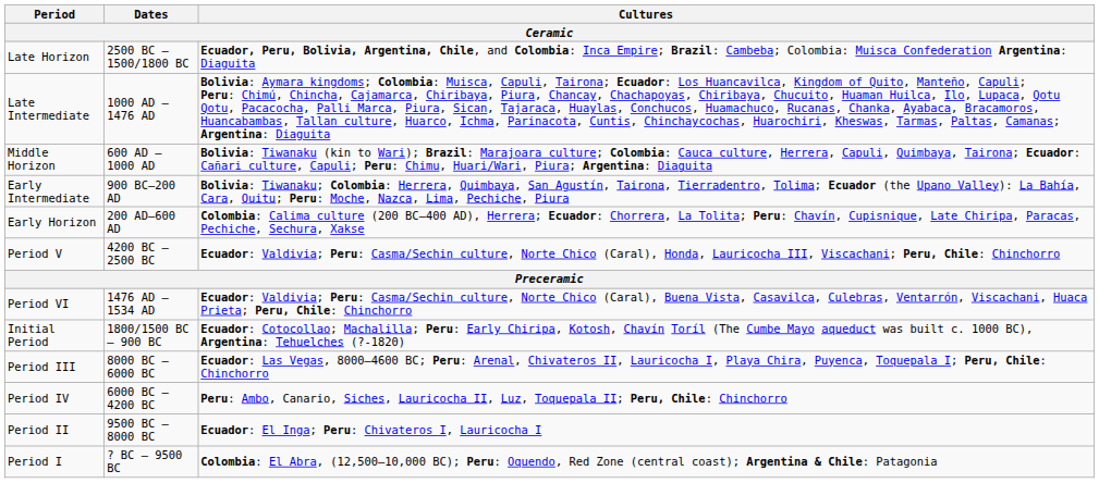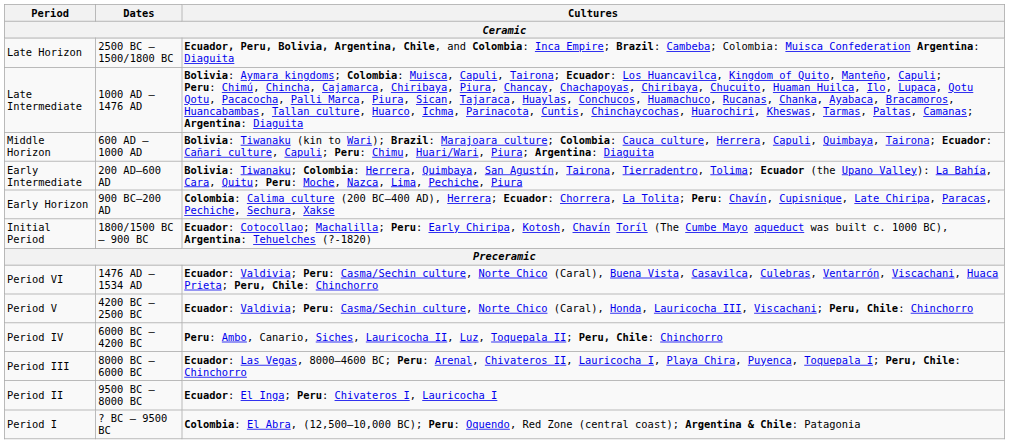 <table class="wikitable">
 <tr>
 <th>Period</th>
 <th>Dates</th>
 <th>Cultures</th>
 </tr>
 <tr align="center" bgcolor="#CCCCCC">
 <th colspan="3"><em>Ceramic</em></th>
 </tr>
 <tr>
 <td>Late Horizon</td>
 <td>2500 BC – 1500/1800 BC</td>
 <td><strong>Ecuador, Peru, Bolivia, Argentina, Chile</strong>, and <strong>Colombia</strong>: <a href='#'>Inca Empire</a>; <strong>Brazil</strong>: <a href='#'>Cambeba</a>; Colombia: <a href='#'>Muisca Confederation</a> <strong>Argentina</strong>: <a href='#'>Diaguita</a></td>
 </tr>
 <tr>
 <td>Late Intermediate</td>
 <td>1000 AD – 1476 AD</td>
 <td><strong>Bolivia</strong>: <a href='#'>Aymara kingdoms</a>; <strong>Colombia</strong>: <a href='#'>Muisca</a>, <a href='#'>Capuli</a>, <a href='#'>Tairona</a>; <strong>Ecuador</strong>: <a href='#'>Los Huancavilca</a>, <a href='#'>Kingdom of Quito</a>, <a href='#'>Manteño</a>, <a href='#'>Capuli</a>;<br><strong>Peru</strong>: <a href='#'>Chimú</a>, <a href='#'>Chincha</a>, <a href='#'>Cajamarca</a>, <a href='#'>Chiribaya</a>, <a href='#'>Piura</a>, <a href='#'>Chancay</a>, <a href='#'>Chachapoyas</a>, <a href='#'>Chiribaya</a>, <a href='#'>Chucuito</a>, <a href='#'>Huaman Huilca</a>, <a href='#'>Ilo</a>, <a href='#'>Lupaca</a>, <a href='#'>Qotu Qotu</a>, <a href='#'>Pacacocha</a>, <a href='#'>Palli Marca</a>, <a href='#'>Piura</a>, <a href='#'>Sican</a>, <a href='#'>Tajaraca</a>, <a href='#'>Huaylas</a>, <a href='#'>Conchucos</a>, <a href='#'>Huamachuco</a>, <a href='#'>Rucanas</a>, <a href='#'>Chanka</a>, <a href='#'>Ayabaca</a>, <a href='#'>Bracamoros</a>, <a href='#'>Huancabambas</a>, <a href='#'>Tallan culture</a>, <a href='#'>Huarco</a>, <a href='#'>Ichma</a>, <a href='#'>Parinacota</a>, <a href='#'>Cuntis</a>, <a href='#'>Chinchaycochas</a>, <a href='#'>Huarochiri</a>, <a href='#'>Kheswas</a>, <a href='#'>Tarmas</a>, <a href='#'>Paltas</a>, <a href='#'>Camanas</a>; <strong>Argentina</strong>: <a href='#'>Diaguita</a></td>
 </tr>
 <tr>
 <td>Middle Horizon</td>
 <td>600 AD – 1000 AD</td>
 <td><strong>Bolivia</strong>: <a href='#'>Tiwanaku</a> (kin to <a href='#'>Wari</a>); <strong>Brazil</strong>: <a href='#'>Marajoara culture</a>; <strong>Colombia</strong>: <a href='#'>Cauca culture</a>, <a href='#'>Herrera</a>, <a href='#'>Capuli</a>, <a href='#'>Quimbaya</a>, <a href='#'>Tairona</a>;  <strong>Ecuador</strong>: <a href='#'>Cañari culture</a>, <a href='#'>Capuli</a>; <strong>Peru</strong>: <a href='#'>Chimu</a>, <a href='#'>Huari/Wari</a>, <a href='#'>Piura</a>; <strong>Argentina</strong>: <a href='#'>Diaguita</a></td>
 </tr>
 <tr>
 <td>Early Intermediate</td>
-<td>900 BC–200 AD</td>
+<td>200 AD–600 AD</td>
 <td><strong>Bolivia</strong>: <a href='#'>Tiwanaku</a>; <strong>Colombia</strong>: <a href='#'>Herrera</a>, <a href='#'>Quimbaya</a>, <a href='#'>San Agustín</a>, <a href='#'>Tairona</a>, <a href='#'>Tierradentro</a>, <a href='#'>Tolima</a>; <strong>Ecuador</strong> (the <a href='#'>Upano Valley</a>): <a href='#'>La Bahía</a>, <a href='#'>Cara</a>, <a href='#'>Quitu</a>; <strong>Peru</strong>: <a href='#'>Moche</a>, <a href='#'>Nazca</a>, <a href='#'>Lima</a>, <a href='#'>Pechiche</a>, <a href='#'>Piura</a></td>
 </tr>
 <tr>
 <td>Early Horizon</td>
-<td>200 AD–600 AD</td>
+<td>900 BC–200 AD</td>
 <td><strong>Colombia</strong>: <a href='#'>Calima culture</a> (200 BC–400 AD), <a href='#'>Herrera</a>; <strong>Ecuador</strong>: <a href='#'>Chorrera</a>, <a href='#'>La Tolita</a>; <strong>Peru</strong>: <a href='#'>Chavín</a>, <a href='#'>Cupisnique</a>, <a href='#'>Late Chiripa</a>, <a href='#'>Paracas</a>, <a href='#'>Pechiche</a>, <a href='#'>Sechura</a>, <a href='#'>Xakse</a></td>
 </tr>
 <tr>
-<td>Period V</td>
-<td>4200 BC – 2500 BC</td>
-<td><strong>Ecuador</strong>: <a href='#'>Valdivia</a>; <strong>Peru</strong>: <a href='#'>Casma/Sechin culture</a>, <a href='#'>Norte Chico</a> (Caral), <a href='#'>Honda</a>, <a href='#'>Lauricocha III</a>, <a href='#'>Viscachani</a>; <strong>Peru, Chile</strong>: <a href='#'>Chinchorro</a></td>
+<td>Initial Period</td>
+<td>1800/1500 BC – 900 BC</td>
+<td><strong>Ecuador</strong>: <a href='#'>Cotocollao</a>; <a href='#'>Machalilla</a>; <strong>Peru</strong>: <a href='#'>Early Chiripa</a>, <a href='#'>Kotosh</a>, <a href='#'>Chavín</a> <a href='#'>Toríl</a> (The <a href='#'>Cumbe Mayo</a> <a href='#'>aqueduct</a> was built c. 1000 BC), <strong>Argentina</strong>: <a href='#'>Tehuelches</a> (?-1820)</td>
 </tr>
 <tr align="center" bgcolor="#CCCCCC">
 <th colspan="3"><em>Preceramic</em></th>
 </tr>
 <tr>
 <td>Period VI</td>
 <td>1476 AD – 1534 AD</td>
 <td><strong>Ecuador</strong>: <a href='#'>Valdivia</a>; <strong>Peru</strong>: <a href='#'>Casma/Sechin culture</a>, <a href='#'>Norte Chico</a> (Caral), <a href='#'>Buena Vista</a>, <a href='#'>Casavilca</a>, <a href='#'>Culebras</a>, <a href='#'>Ventarrón</a>, <a href='#'>Viscachani</a>, <a href='#'>Huaca Prieta</a>; <strong>Peru, Chile</strong>: <a href='#'>Chinchorro</a></td>
 </tr>
 <tr>
-<td>Initial Period</td>
-<td>1800/1500 BC – 900 BC</td>
-<td><strong>Ecuador</strong>: <a href='#'>Cotocollao</a>; <a href='#'>Machalilla</a>; <strong>Peru</strong>: <a href='#'>Early Chiripa</a>, <a href='#'>Kotosh</a>, <a href='#'>Chavín</a> <a href='#'>Toríl</a> (The <a href='#'>Cumbe Mayo</a> <a href='#'>aqueduct</a> was built c. 1000 BC), <strong>Argentina</strong>: <a href='#'>Tehuelches</a> (?-1820)</td>
+<td>Period V</td>
+<td>4200 BC – 2500 BC</td>
+<td><strong>Ecuador</strong>: <a href='#'>Valdivia</a>; <strong>Peru</strong>: <a href='#'>Casma/Sechin culture</a>, <a href='#'>Norte Chico</a> (Caral), <a href='#'>Honda</a>, <a href='#'>Lauricocha III</a>, <a href='#'>Viscachani</a>; <strong>Peru, Chile</strong>: <a href='#'>Chinchorro</a></td>
+</tr>
+<tr>
+<td>Period IV</td>
+<td>6000 BC – 4200 BC</td>
+<td><strong>Peru</strong>: <a href='#'>Ambo</a>, Canario, <a href='#'>Siches</a>, <a href='#'>Lauricocha II</a>, <a href='#'>Luz</a>, <a href='#'>Toquepala II</a>; <strong>Peru, Chile</strong>: <a href='#'>Chinchorro</a></td>
 </tr>
 <tr>
 <td>Period III</td>
 <td>8000 BC – 6000 BC</td>
 <td><strong>Ecuador</strong>: <a href='#'>Las Vegas</a>, 8000–4600 BC; <strong>Peru</strong>: <a href='#'>Arenal</a>, <a href='#'>Chivateros II</a>, <a href='#'>Lauricocha I</a>, <a href='#'>Playa Chira</a>, <a href='#'>Puyenca</a>, <a href='#'>Toquepala I</a>; <strong>Peru, Chile</strong>: <a href='#'>Chinchorro</a></td>
-</tr>
-<tr>
-<td>Period IV</td>
-<td>6000 BC – 4200 BC</td>
-<td><strong>Peru</strong>: <a href='#'>Ambo</a>, Canario, <a href='#'>Siches</a>, <a href='#'>Lauricocha II</a>, <a href='#'>Luz</a>, <a href='#'>Toquepala II</a>; <strong>Peru, Chile</strong>: <a href='#'>Chinchorro</a></td>
 </tr>
 <tr>
 <td>Period II</td>
 <td>9500 BC – 8000 BC</td>
 <td><strong>Ecuador</strong>: <a href='#'>El Inga</a>; <strong>Peru</strong>: <a href='#'>Chivateros I</a>, <a href='#'>Lauricocha I</a></td>
 </tr>
 <tr>
 <td>Period I</td>
 <td>? BC – 9500 BC</td>
 <td><strong>Colombia</strong>: <a href='#'>El Abra</a>, (12,500–10,000 BC); <strong>Peru</strong>: <a href='#'>Oquendo</a>, Red Zone (central coast); <strong>Argentina & Chile</strong>: Patagonia</td>
 </tr>
 </table>
